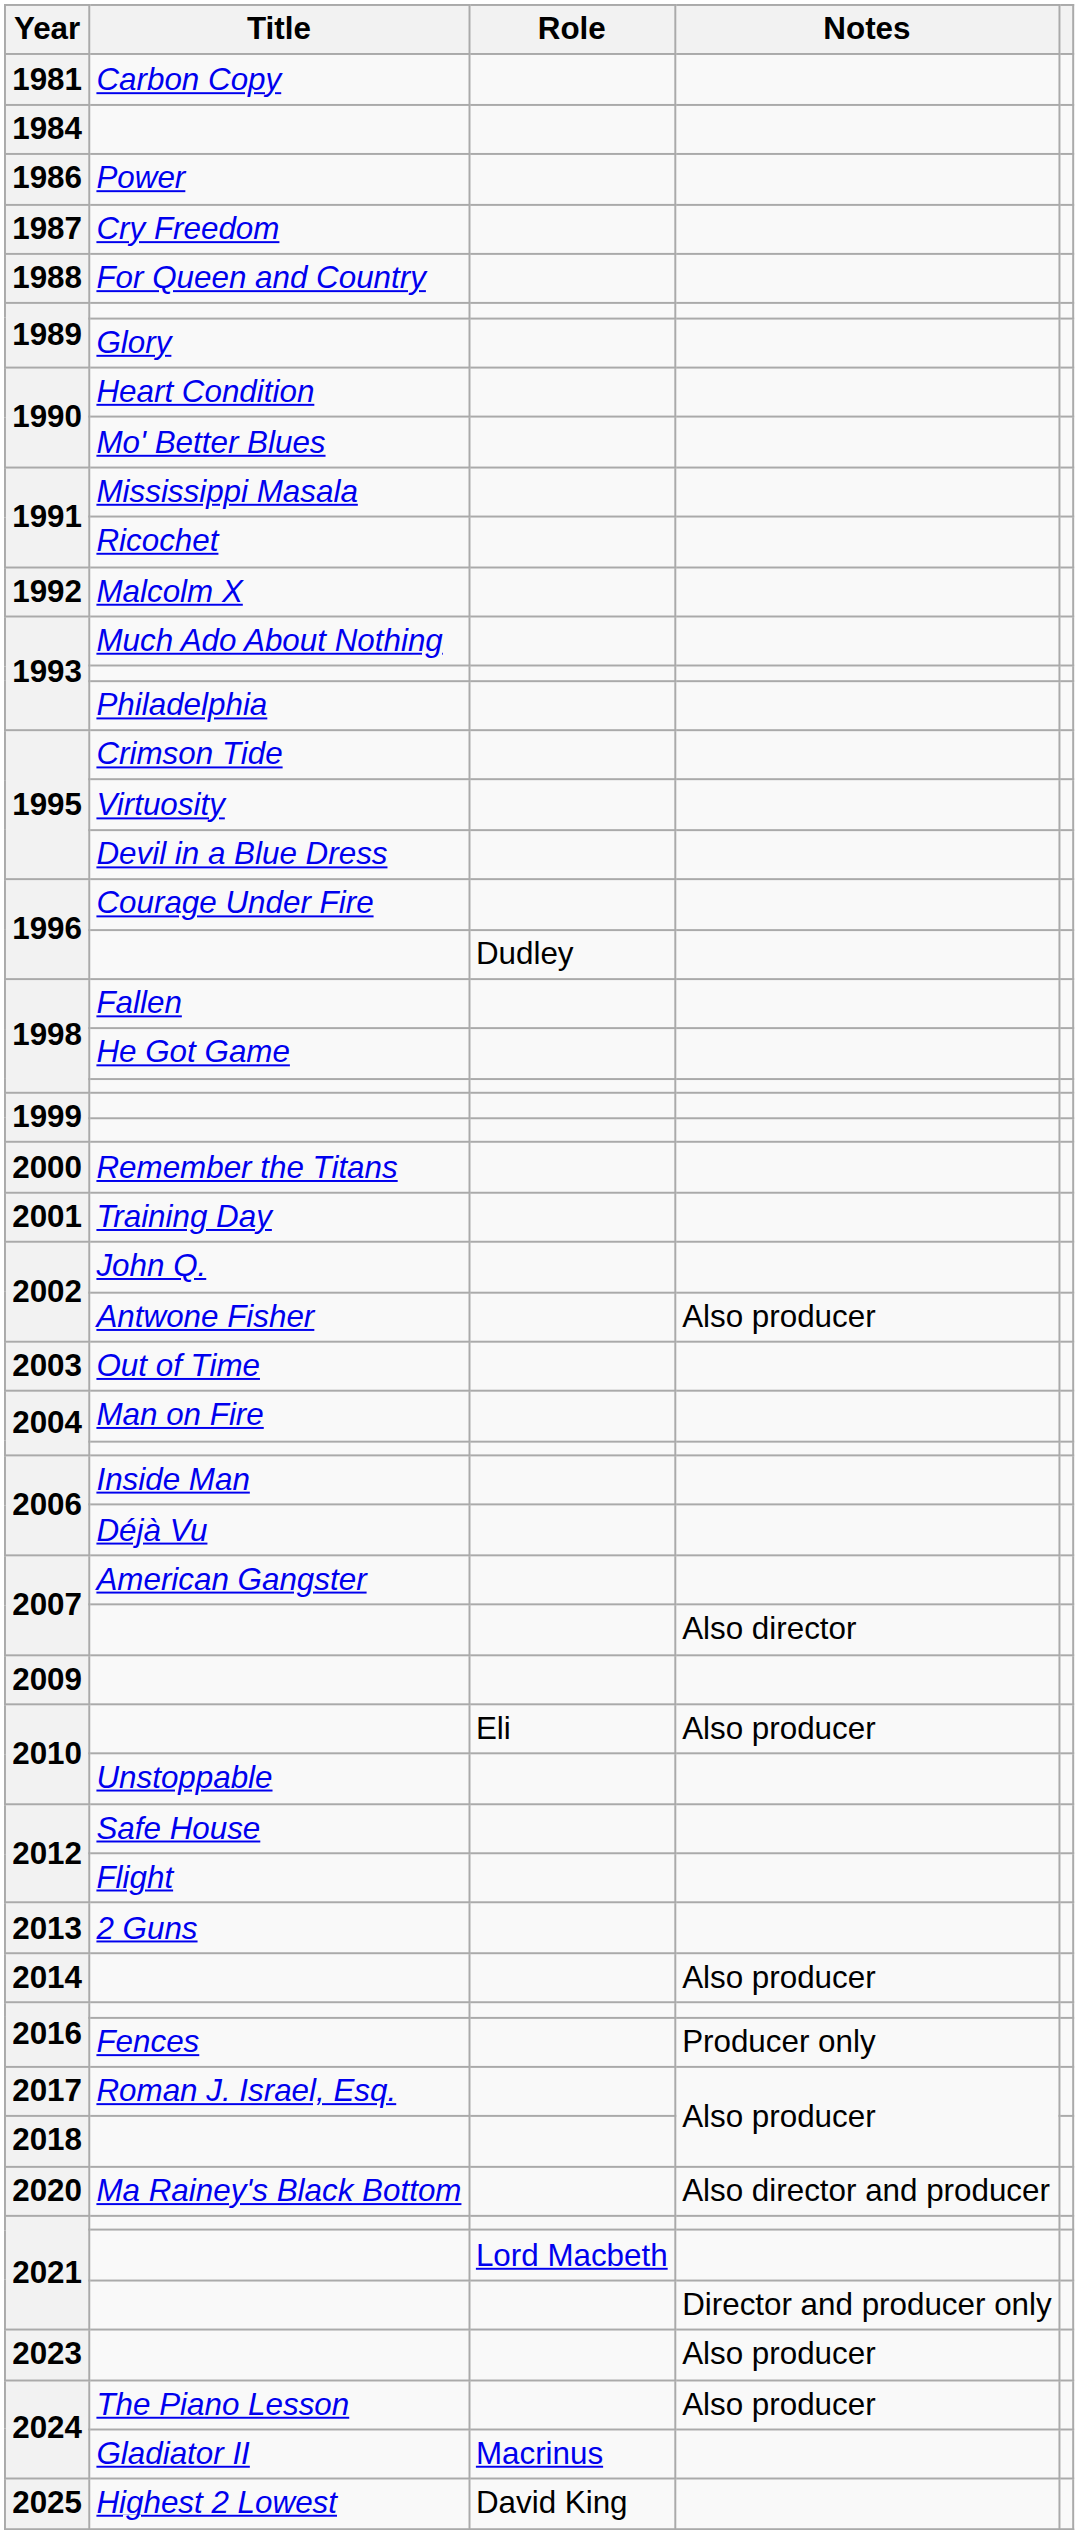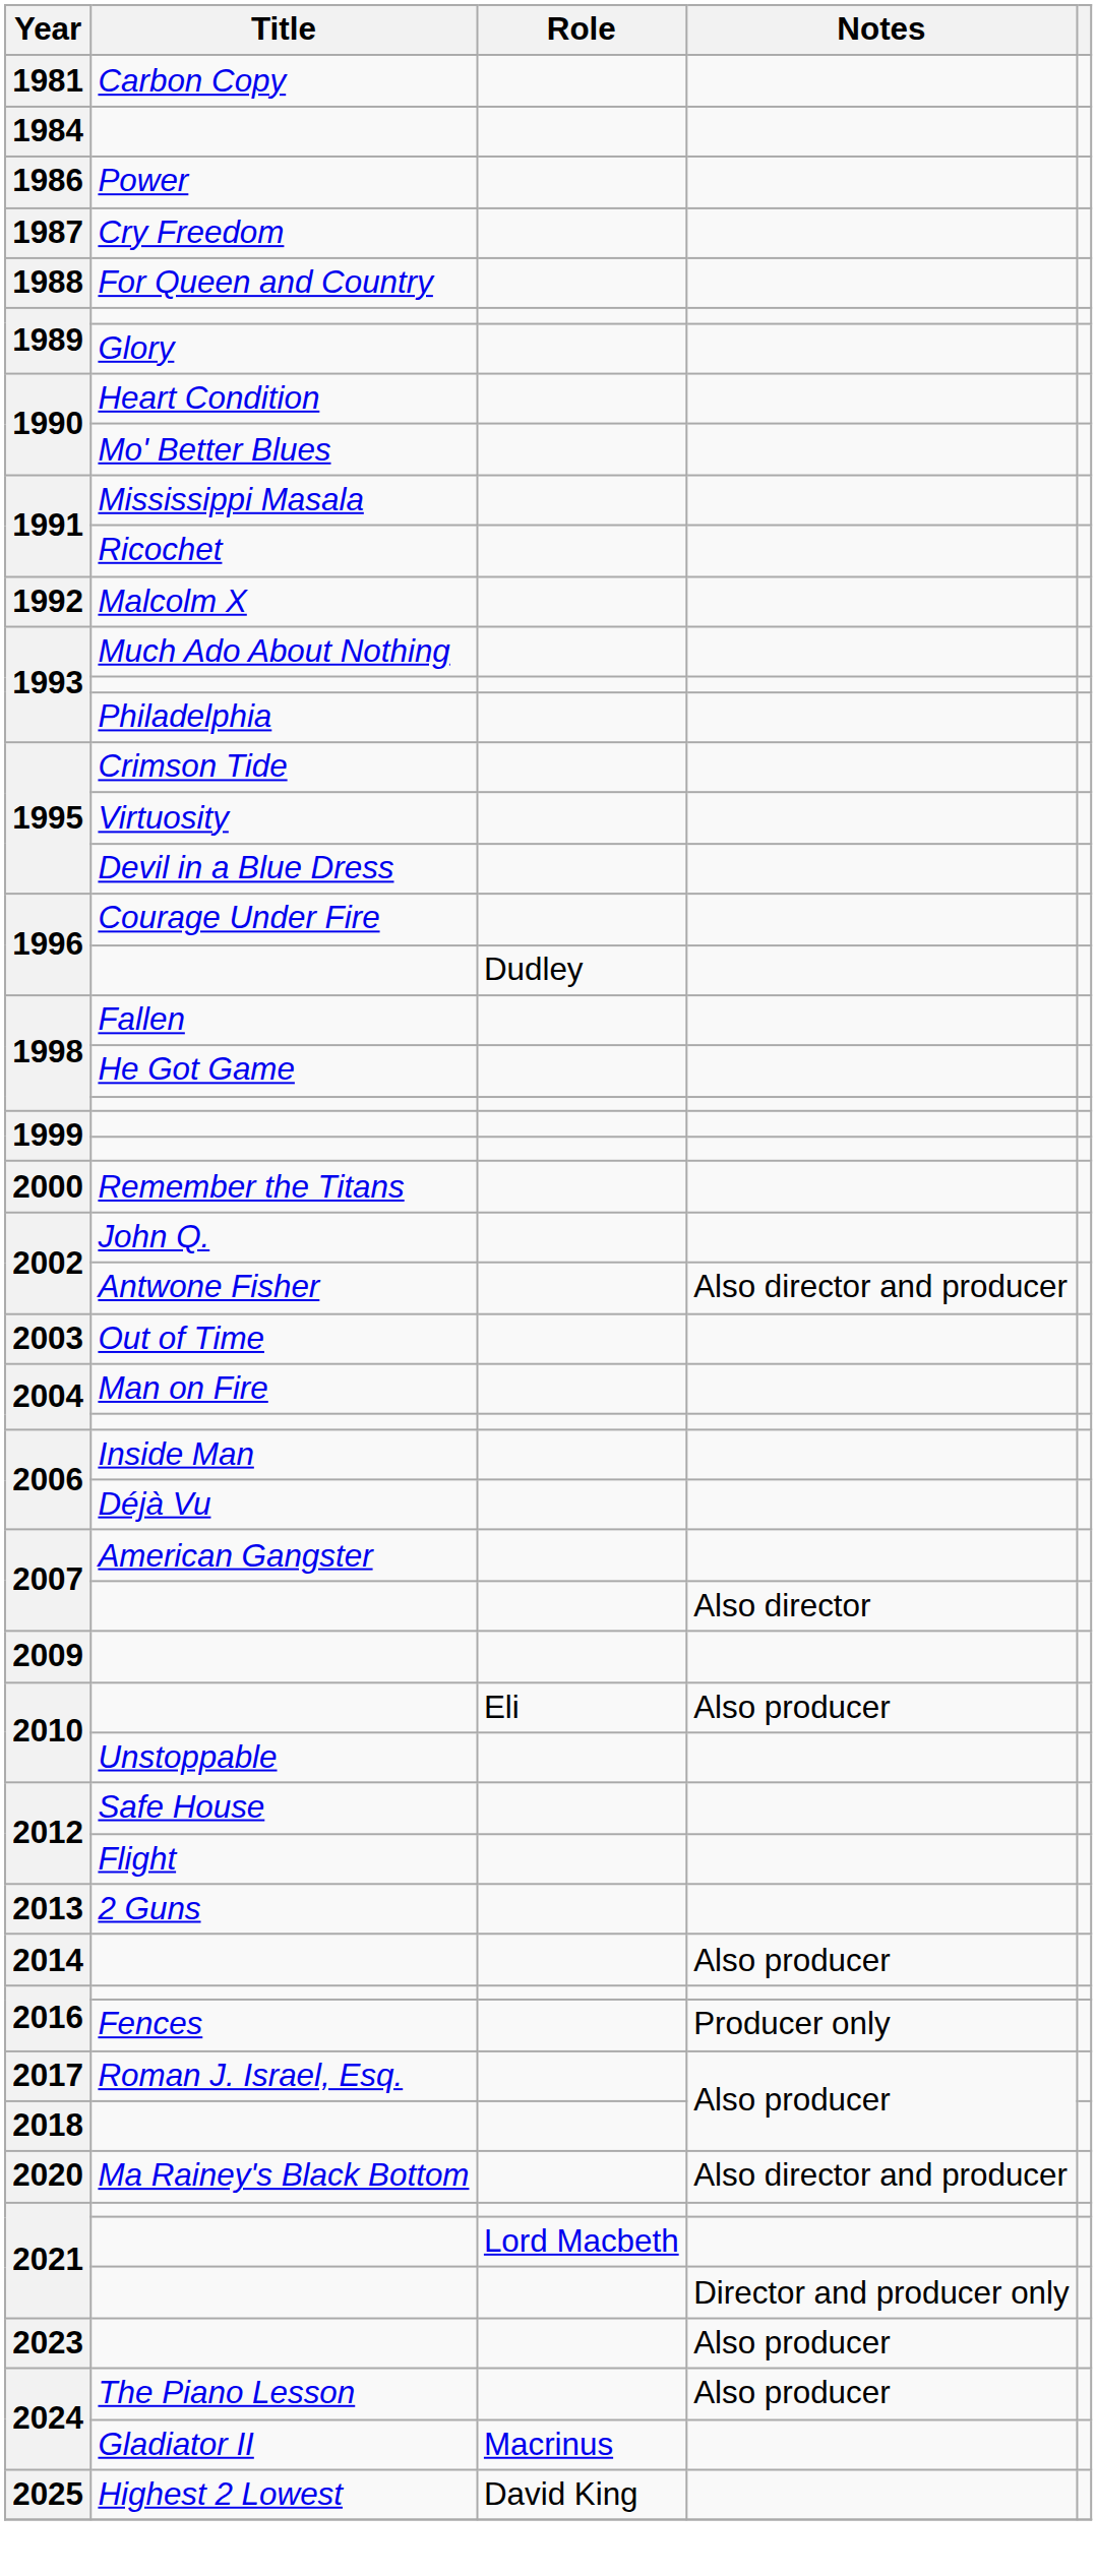 <table class="wikitable plainrowheaders sortable">
 <tr>
 <th scope="col">Year</th>
 <th scope="col">Title</th>
 <th scope="col">Role</th>
 <th scope="col" class="unsortable">Notes</th>
 <th scope="col" class="unsortable"></th>
 </tr>
 <tr>
 <th scope=row>1981</th>
 <td><em><a href='#'>Carbon Copy</a></em></td>
 <td></td>
 <td></td>
 <td style="text-align:center;"></td>
 </tr>
 <tr>
 <th scope=row>1984</th>
 <td><em></em></td>
 <td></td>
 <td></td>
 <td style="text-align:center;"></td>
 </tr>
 <tr>
 <th scope="row">1986</th>
 <td><em><a href='#'>Power</a></em></td>
 <td></td>
 <td></td>
 <td style="text-align:center;"></td>
 </tr>
 <tr>
 <th scope=row>1987</th>
 <td><em><a href='#'>Cry Freedom</a></em></td>
 <td></td>
 <td></td>
 <td style="text-align:center;"></td>
 </tr>
 <tr>
 <th scope=row>1988</th>
 <td><em><a href='#'>For Queen and Country</a></em></td>
 <td></td>
 <td></td>
 <td style="text-align:center;"></td>
 </tr>
 <tr>
 <th rowspan="2" scope="row">1989</th>
 <td><em></em></td>
 <td></td>
 <td></td>
 <td style="text-align:center;"></td>
 </tr>
 <tr>
 <td><em><a href='#'>Glory</a></em></td>
 <td></td>
 <td></td>
 <td style="text-align:center;"></td>
 </tr>
 <tr>
 <th rowspan="2" scope="row">1990</th>
 <td><em><a href='#'>Heart Condition</a></em></td>
 <td></td>
 <td></td>
 <td style="text-align:center;"></td>
 </tr>
 <tr>
 <td><em><a href='#'>Mo' Better Blues</a></em></td>
 <td></td>
 <td></td>
 <td style="text-align:center;"></td>
 </tr>
 <tr>
 <th rowspan="2" scope="row">1991</th>
 <td><em><a href='#'>Mississippi Masala</a></em></td>
 <td></td>
 <td></td>
 <td style="text-align:center;"></td>
 </tr>
 <tr>
 <td><em><a href='#'>Ricochet</a></em></td>
 <td></td>
 <td></td>
 <td style="text-align:center;"></td>
 </tr>
 <tr>
 <th scope=row>1992</th>
 <td><em><a href='#'>Malcolm X</a></em></td>
 <td></td>
 <td></td>
 <td style="text-align:center;"></td>
 </tr>
 <tr>
 <th rowspan="3" scope="row">1993</th>
 <td><em><a href='#'>Much Ado About Nothing</a></em></td>
 <td></td>
 <td></td>
 <td style="text-align:center;"></td>
 </tr>
 <tr>
 <td><em></em></td>
 <td></td>
 <td></td>
 <td style="text-align:center;"></td>
 </tr>
 <tr>
 <td><em><a href='#'>Philadelphia</a></em></td>
 <td></td>
 <td></td>
 <td style="text-align:center;"></td>
 </tr>
 <tr>
 <th rowspan="3" scope="row">1995</th>
 <td><em><a href='#'>Crimson Tide</a></em></td>
 <td></td>
 <td></td>
 <td style="text-align:center;"></td>
 </tr>
 <tr>
 <td><em><a href='#'>Virtuosity</a></em></td>
 <td></td>
 <td></td>
 <td style="text-align:center;"></td>
 </tr>
 <tr>
 <td><em><a href='#'>Devil in a Blue Dress</a></em></td>
 <td></td>
 <td></td>
 <td style="text-align:center;"></td>
 </tr>
 <tr>
 <th rowspan="2" scope="row">1996</th>
 <td><em><a href='#'>Courage Under Fire</a></em></td>
 <td></td>
 <td></td>
 <td style="text-align:center;"></td>
 </tr>
 <tr>
 <td><em></em></td>
 <td>Dudley</td>
 <td></td>
 <td style="text-align:center;"></td>
 </tr>
 <tr>
 <th rowspan="3" scope="row">1998</th>
 <td><em><a href='#'>Fallen</a></em></td>
 <td></td>
 <td></td>
 <td style="text-align:center;"></td>
 </tr>
 <tr>
 <td><em><a href='#'>He Got Game</a></em></td>
 <td></td>
 <td></td>
 <td style="text-align:center;"></td>
 </tr>
 <tr>
 <td><em></em></td>
 <td></td>
 <td></td>
 <td style="text-align:center;"></td>
 </tr>
 <tr>
 <th rowspan="2" scope="row">1999</th>
 <td><em></em></td>
 <td></td>
 <td></td>
 <td style="text-align:center;"></td>
 </tr>
 <tr>
 <td><em></em></td>
 <td></td>
 <td></td>
 <td style="text-align:center;"></td>
 </tr>
 <tr>
 <th scope=row>2000</th>
 <td><em><a href='#'>Remember the Titans</a></em></td>
 <td></td>
 <td></td>
 <td style="text-align:center;"></td>
 </tr>
 <tr>
-<th scope=row>2001</th>
-<td><em><a href='#'>Training Day</a></em></td>
-<td></td>
-<td></td>
-<td style="text-align:center;"></td>
-</tr>
-<tr>
 <th rowspan="2" scope="row">2002</th>
 <td><em><a href='#'>John Q.</a></em></td>
 <td></td>
 <td></td>
 <td style="text-align:center;"></td>
 </tr>
 <tr>
 <td><em><a href='#'>Antwone Fisher</a></em></td>
 <td></td>
-<td>Also producer</td>
+<td>Also director and producer</td>
 <td style="text-align:center;"></td>
 </tr>
 <tr>
 <th scope=row>2003</th>
 <td><em><a href='#'>Out of Time</a></em></td>
 <td></td>
 <td></td>
 <td style="text-align:center;"></td>
 </tr>
 <tr>
 <th rowspan="2" scope="row">2004</th>
 <td><em><a href='#'>Man on Fire</a></em></td>
 <td></td>
 <td></td>
 <td style="text-align:center;"></td>
 </tr>
 <tr>
 <td><em></em></td>
 <td></td>
 <td></td>
 <td style="text-align:center;"></td>
 </tr>
 <tr>
 <th rowspan="2" scope="row">2006</th>
 <td><em><a href='#'>Inside Man</a></em></td>
 <td></td>
 <td></td>
 <td style="text-align:center;"></td>
 </tr>
 <tr>
 <td><em><a href='#'>Déjà Vu</a></em></td>
 <td></td>
 <td></td>
 <td style="text-align:center;"></td>
 </tr>
 <tr>
 <th rowspan="2" scope="row">2007</th>
 <td><em><a href='#'>American Gangster</a></em></td>
 <td></td>
 <td></td>
 <td style="text-align:center;"></td>
 </tr>
 <tr>
 <td><em></em></td>
 <td></td>
 <td>Also director</td>
 <td style="text-align:center;"></td>
 </tr>
 <tr>
 <th scope=row>2009</th>
 <td><em></em></td>
 <td></td>
 <td></td>
 <td style="text-align:center;"></td>
 </tr>
 <tr>
 <th rowspan="2" scope="row">2010</th>
 <td><em></em></td>
 <td>Eli</td>
 <td>Also producer</td>
 <td style="text-align:center;"></td>
 </tr>
 <tr>
 <td><em><a href='#'>Unstoppable</a></em></td>
 <td></td>
 <td></td>
 <td style="text-align:center;"></td>
 </tr>
 <tr>
 <th rowspan="2" scope="row">2012</th>
 <td><em><a href='#'>Safe House</a></em></td>
 <td></td>
 <td></td>
 <td style="text-align:center;"></td>
 </tr>
 <tr>
 <td><em><a href='#'>Flight</a></em></td>
 <td></td>
 <td></td>
 <td style="text-align:center;"></td>
 </tr>
 <tr>
 <th scope=row>2013</th>
 <td><em><a href='#'>2 Guns</a></em></td>
 <td></td>
 <td></td>
 <td style="text-align:center;"></td>
 </tr>
 <tr>
 <th scope=row>2014</th>
 <td><em></em></td>
 <td></td>
 <td>Also producer</td>
 <td style="text-align:center;"></td>
 </tr>
 <tr>
 <th rowspan="2" scope="row">2016</th>
 <td><em></em></td>
 <td></td>
 <td></td>
 <td style="text-align:center;"></td>
 </tr>
 <tr>
 <td><em><a href='#'>Fences</a></em></td>
 <td></td>
 <td>Producer only</td>
 <td style="text-align:center;"></td>
 </tr>
 <tr>
 <th scope=row>2017</th>
 <td><em><a href='#'>Roman J. Israel, Esq.</a></em></td>
 <td></td>
 <td rowspan="2">Also producer</td>
 <td style="text-align:center;"></td>
 </tr>
 <tr>
 <th scope=row>2018</th>
 <td><em></em></td>
 <td></td>
 <td style="text-align:center;"></td>
 </tr>
 <tr>
 <th scope=row>2020</th>
 <td><em><a href='#'>Ma Rainey's Black Bottom</a></em></td>
 <td></td>
 <td>Also director and producer</td>
 <td style="text-align:center;"></td>
 </tr>
 <tr>
 <th rowspan="3" scope="row">2021</th>
 <td><em></em></td>
 <td></td>
 <td></td>
 <td style="text-align:center;"></td>
 </tr>
 <tr>
 <td><em></em></td>
 <td><a href='#'>Lord Macbeth</a></td>
 <td></td>
 <td style="text-align:center;"></td>
 </tr>
 <tr>
 <td><em></em></td>
 <td></td>
 <td>Director and producer only</td>
 <td style="text-align:center;"></td>
 </tr>
 <tr>
 <th scope=row>2023</th>
 <td><em></em></td>
 <td></td>
 <td>Also producer</td>
 <td style="text-align:center;"></td>
 </tr>
 <tr>
 <th rowspan="2" scope="row">2024</th>
 <td><em><a href='#'>The Piano Lesson</a></em></td>
 <td></td>
 <td>Also producer</td>
 <td style="text-align:center;"></td>
 </tr>
 <tr>
 <td><em><a href='#'>Gladiator II</a></em></td>
 <td><a href='#'>Macrinus</a></td>
 <td></td>
 <td style="text-align:center;"></td>
 </tr>
 <tr>
 <th scope=row>2025</th>
 <td><em><a href='#'>Highest 2 Lowest</a></em></td>
 <td>David King</td>
 <td></td>
 <td style="text-align:center;"></td>
 </tr>
 <tr>
 </tr>
 </table>
